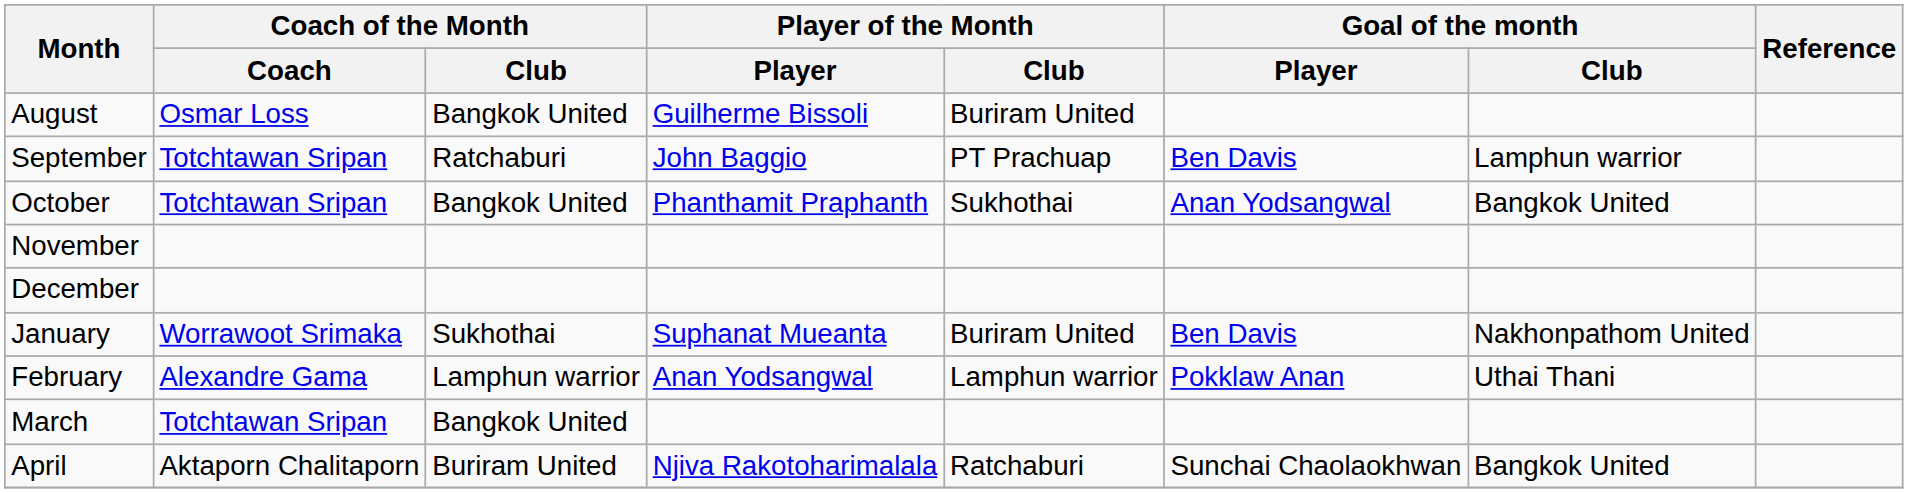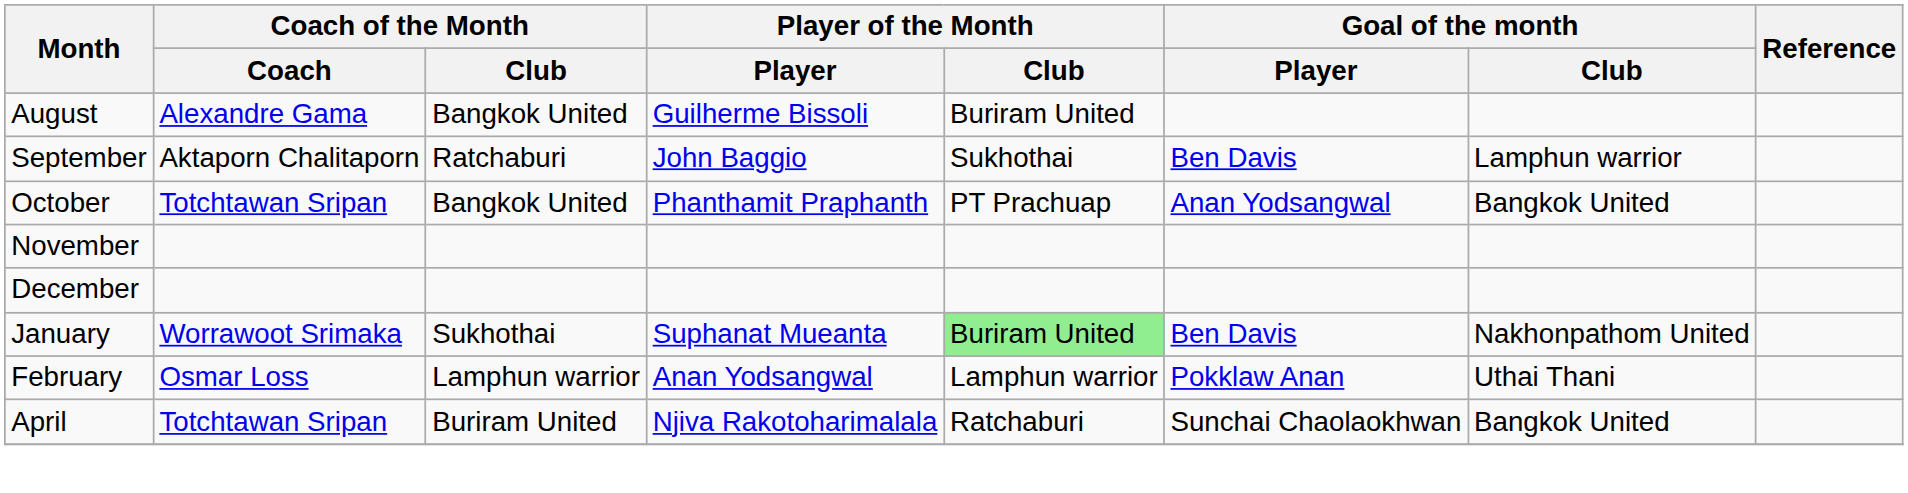 <table class="wikitable">
 <tr>
 <th rowspan="2">Month</th>
 <th colspan="2">Coach of the Month</th>
 <th colspan="2">Player of the Month</th>
 <th colspan="2">Goal of the month</th>
 <th rowspan="2">Reference</th>
 </tr>
 <tr>
 <th>Coach</th>
 <th>Club</th>
 <th>Player</th>
 <th>Club</th>
 <th>Player</th>
 <th>Club</th>
 </tr>
 <tr>
 <td>August</td>
-<td> <a href='#'>Osmar Loss</a></td>
+<td> <a href='#'>Alexandre Gama</a></td>
 <td>Bangkok United</td>
 <td> <a href='#'>Guilherme Bissoli</a></td>
 <td>Buriram United</td>
 <td></td>
 <td></td>
 <td align="center"></td>
 </tr>
 <tr>
 <td>September</td>
-<td> <a href='#'>Totchtawan Sripan</a></td>
+<td> Aktaporn Chalitaporn</td>
 <td>Ratchaburi</td>
 <td> <a href='#'>John Baggio</a></td>
-<td>PT Prachuap</td>
+<td>Sukhothai</td>
 <td> <a href='#'>Ben Davis</a></td>
 <td>Lamphun warrior</td>
 <td></td>
 </tr>
 <tr>
 <td>October</td>
 <td> <a href='#'>Totchtawan Sripan</a></td>
 <td>Bangkok United</td>
 <td> <a href='#'>Phanthamit Praphanth</a></td>
-<td>Sukhothai</td>
+<td>PT Prachuap</td>
 <td> <a href='#'>Anan Yodsangwal</a></td>
 <td>Bangkok United</td>
 <td align="center"></td>
 </tr>
 <tr>
 <td>November</td>
 <td></td>
 <td></td>
 <td></td>
 <td></td>
 <td></td>
 <td></td>
 <td></td>
 </tr>
 <tr>
 <td>December</td>
 <td></td>
 <td></td>
 <td></td>
 <td></td>
 <td></td>
 <td></td>
 <td></td>
 </tr>
 <tr>
 <td>January</td>
 <td> <a href='#'>Worrawoot Srimaka</a></td>
 <td>Sukhothai</td>
 <td> <a href='#'>Suphanat Mueanta</a></td>
-<td>Buriram United</td>
+<td style="background: lightgreen;">Buriram United</td>
 <td> <a href='#'>Ben Davis</a></td>
 <td>Nakhonpathom United</td>
 <td align="center"></td>
 </tr>
 <tr>
 <td>February</td>
-<td> <a href='#'>Alexandre Gama</a></td>
+<td> <a href='#'>Osmar Loss</a></td>
 <td>Lamphun warrior</td>
 <td> <a href='#'>Anan Yodsangwal</a></td>
 <td>Lamphun warrior</td>
 <td> <a href='#'>Pokklaw Anan</a></td>
 <td>Uthai Thani</td>
 <td align="center"> </td>
 </tr>
 <tr>
-<td>March</td>
+<td>April</td>
 <td> <a href='#'>Totchtawan Sripan</a></td>
-<td>Bangkok United</td>
-<td></td>
-<td></td>
-<td></td>
-<td></td>
-<td></td>
-</tr>
-<tr>
-<td>April</td>
-<td> Aktaporn Chalitaporn</td>
 <td>Buriram United</td>
 <td> <a href='#'>Njiva Rakotoharimalala</a></td>
 <td>Ratchaburi</td>
 <td> Sunchai Chaolaokhwan</td>
 <td>Bangkok United</td>
 <td></td>
 </tr>
 <tr>
 </tr>
 </table>
